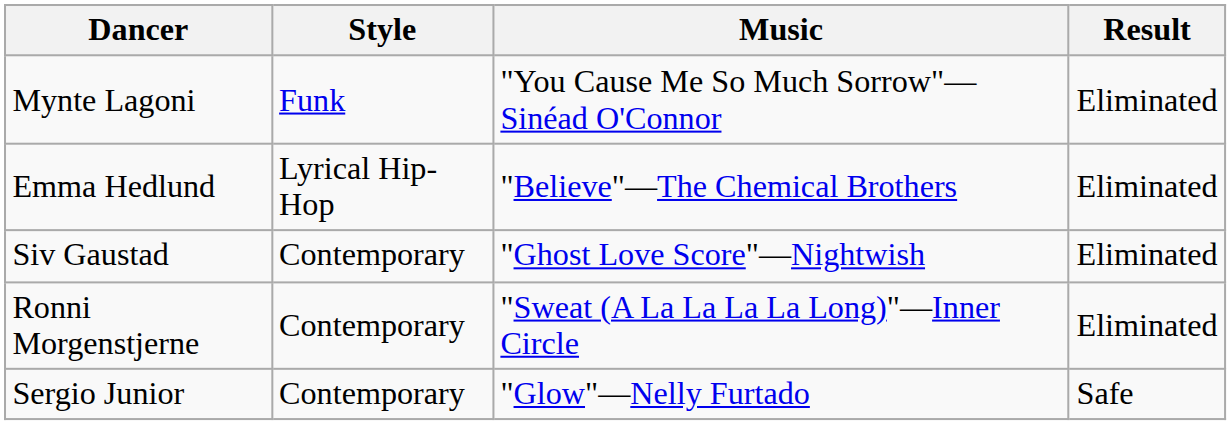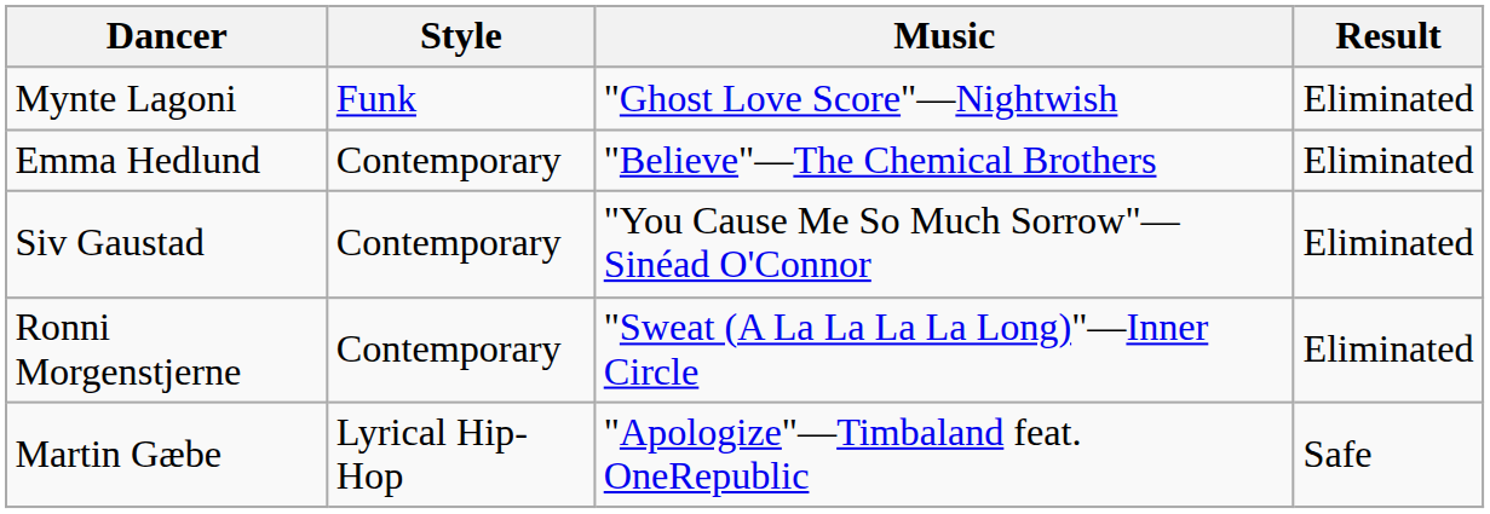 <table class="wikitable">
 <tr>
 <th>Dancer</th>
 <th>Style</th>
 <th>Music</th>
 <th>Result</th>
 </tr>
 <tr>
 <td>Mynte Lagoni</td>
 <td><a href='#'>Funk</a></td>
-<td>"You Cause Me So Much Sorrow"—<a href='#'>Sinéad O'Connor</a></td>
+<td>"<a href='#'>Ghost Love Score</a>"—<a href='#'>Nightwish</a></td>
 <td>Eliminated</td>
 </tr>
 <tr>
 <td>Emma Hedlund</td>
-<td>Lyrical Hip-Hop</td>
+<td>Contemporary</td>
 <td>"<a href='#'>Believe</a>"—<a href='#'>The Chemical Brothers</a></td>
 <td>Eliminated</td>
 </tr>
 <tr>
 <td>Siv Gaustad</td>
 <td>Contemporary</td>
-<td>"<a href='#'>Ghost Love Score</a>"—<a href='#'>Nightwish</a></td>
+<td>"You Cause Me So Much Sorrow"—<a href='#'>Sinéad O'Connor</a></td>
 <td>Eliminated</td>
 </tr>
 <tr>
 <td>Ronni Morgenstjerne</td>
 <td>Contemporary</td>
 <td>"<a href='#'>Sweat (A La La La La Long)</a>"—<a href='#'>Inner Circle</a></td>
 <td>Eliminated</td>
 </tr>
 <tr>
-<td>Sergio Junior</td>
-<td>Contemporary</td>
-<td>"<a href='#'>Glow</a>"—<a href='#'>Nelly Furtado</a></td>
+<td>Martin Gæbe</td>
+<td>Lyrical Hip-Hop</td>
+<td>"<a href='#'>Apologize</a>"—<a href='#'>Timbaland</a> feat. <a href='#'>OneRepublic</a></td>
 <td>Safe</td>
 </tr>
 </table>
